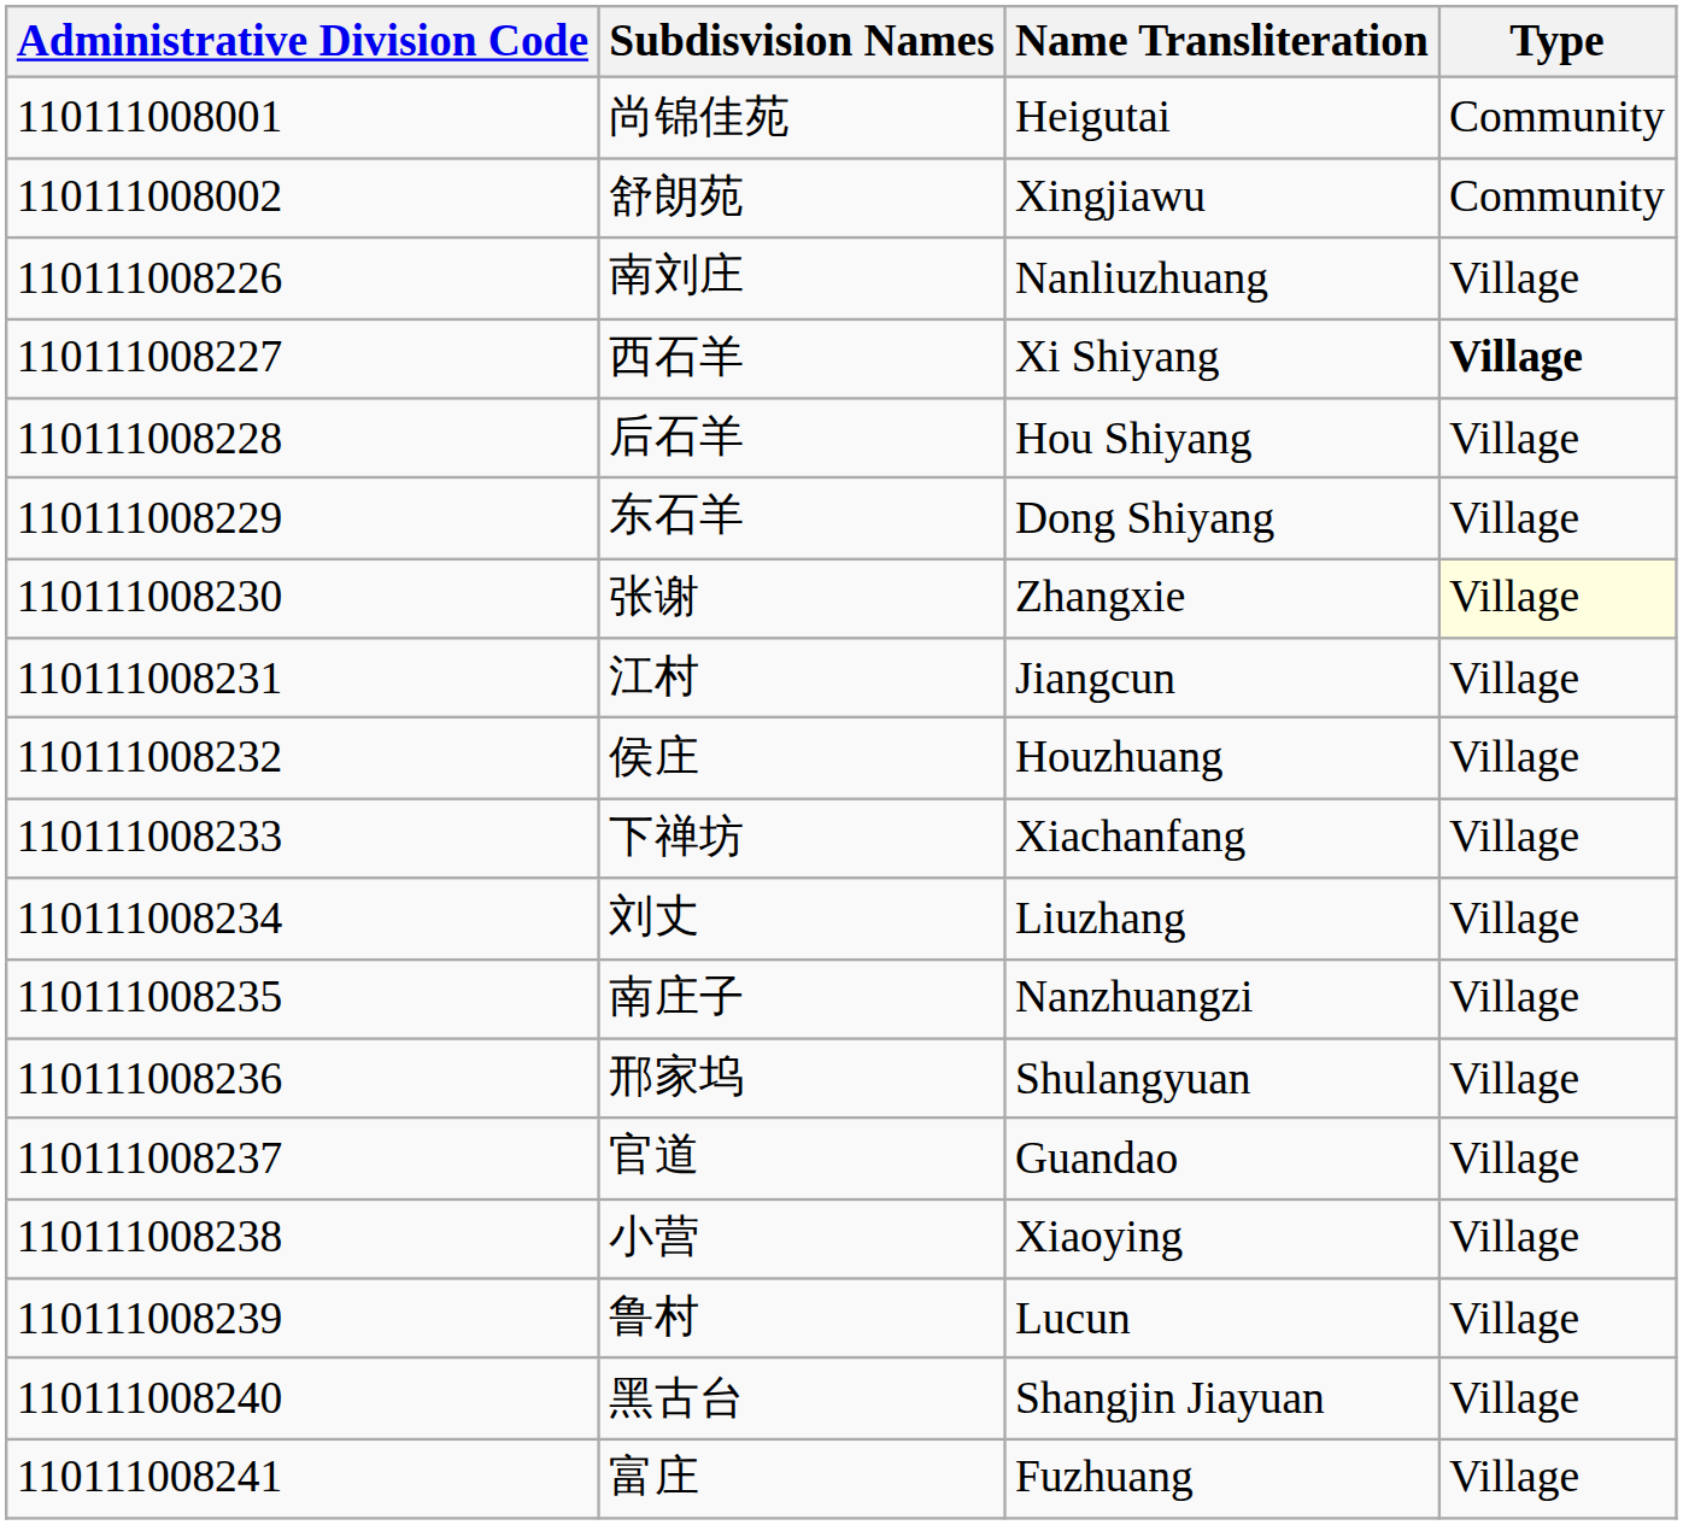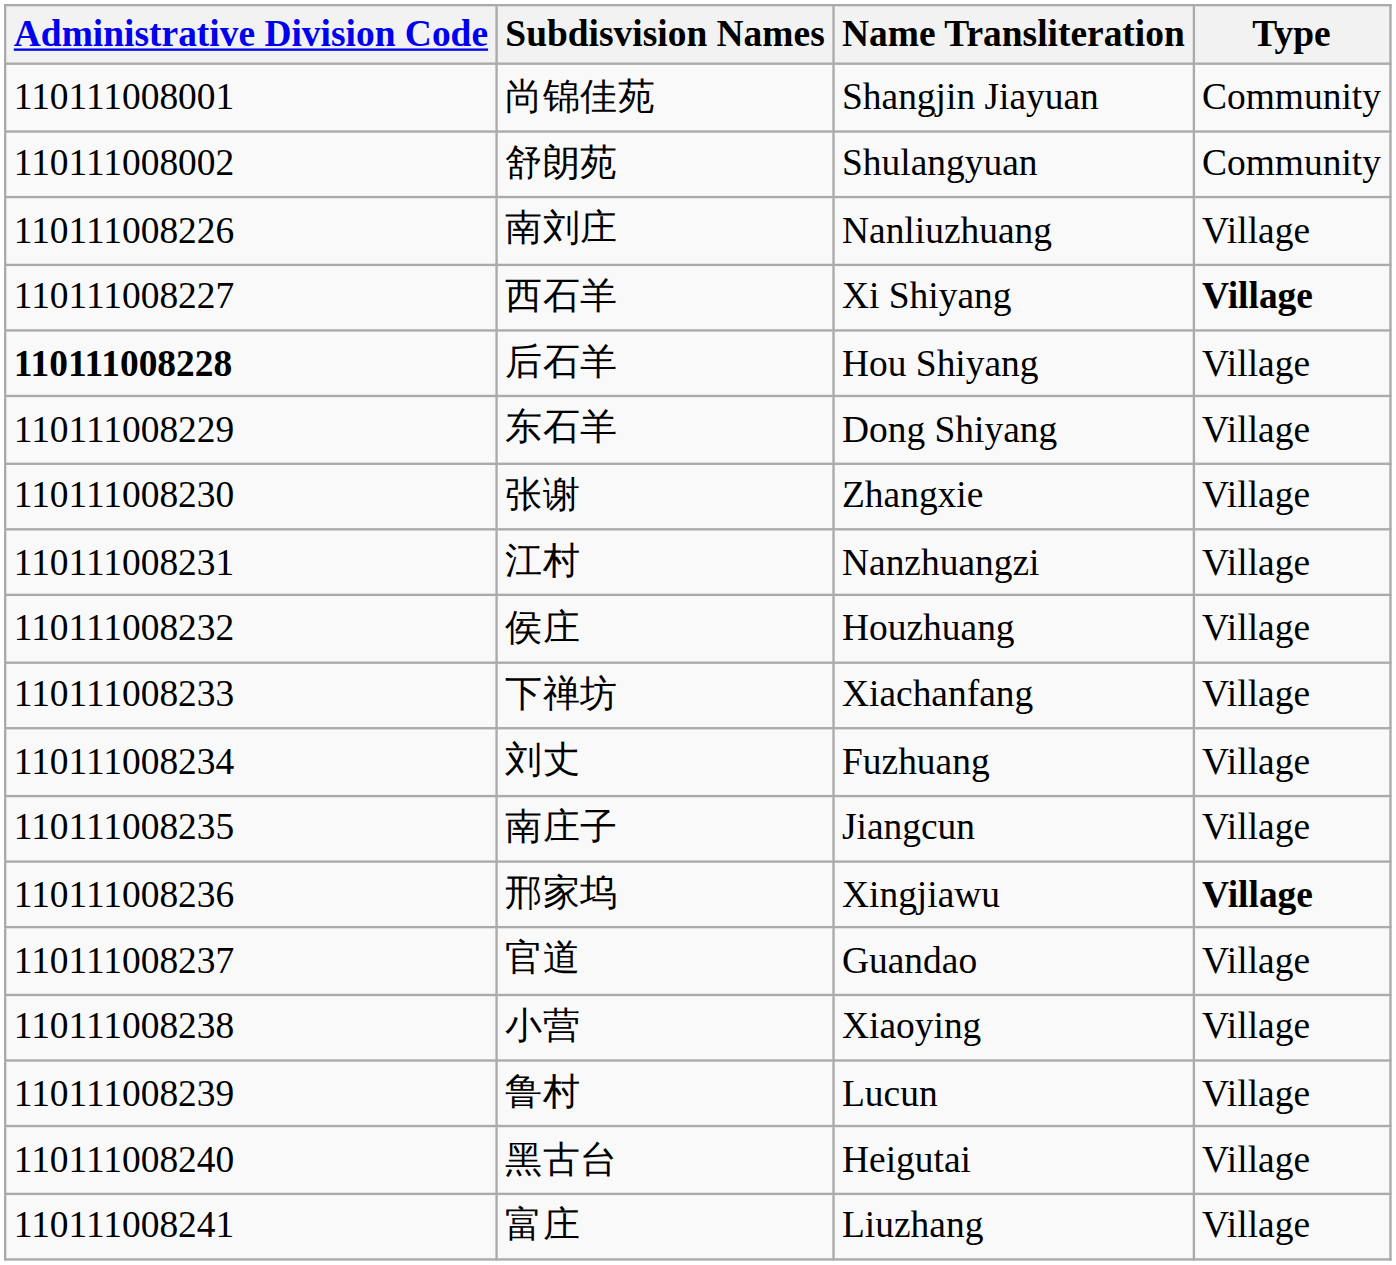 <table class="wikitable sortable">
 <tr>
 <th><a href='#'>Administrative Division Code</a></th>
 <th>Subdisvision Names</th>
 <th>Name Transliteration</th>
 <th>Type</th>
 </tr>
 <tr>
 <td>110111008001</td>
 <td>尚锦佳苑</td>
-<td>Heigutai</td>
+<td>Shangjin Jiayuan</td>
 <td>Community</td>
 </tr>
 <tr>
 <td>110111008002</td>
 <td>舒朗苑</td>
-<td>Xingjiawu</td>
+<td>Shulangyuan</td>
 <td>Community</td>
 </tr>
 <tr>
 <td>110111008226</td>
 <td>南刘庄</td>
 <td>Nanliuzhuang</td>
 <td>Village</td>
 </tr>
 <tr>
 <td>110111008227</td>
 <td>西石羊</td>
 <td>Xi Shiyang</td>
 <td><strong>Village</strong></td>
 </tr>
 <tr>
-<td>110111008228</td>
+<td><strong>110111008228</strong></td>
 <td>后石羊</td>
 <td>Hou Shiyang</td>
 <td>Village</td>
 </tr>
 <tr>
 <td>110111008229</td>
 <td>东石羊</td>
 <td>Dong Shiyang</td>
 <td>Village</td>
 </tr>
 <tr>
 <td>110111008230</td>
 <td>张谢</td>
 <td>Zhangxie</td>
-<td style="background: lightyellow;">Village</td>
+<td>Village</td>
 </tr>
 <tr>
 <td>110111008231</td>
 <td>江村</td>
-<td>Jiangcun</td>
+<td>Nanzhuangzi</td>
 <td>Village</td>
 </tr>
 <tr>
 <td>110111008232</td>
 <td>侯庄</td>
 <td>Houzhuang</td>
 <td>Village</td>
 </tr>
 <tr>
 <td>110111008233</td>
 <td>下禅坊</td>
 <td>Xiachanfang</td>
 <td>Village</td>
 </tr>
 <tr>
 <td>110111008234</td>
 <td>刘丈</td>
-<td>Liuzhang</td>
+<td>Fuzhuang</td>
 <td>Village</td>
 </tr>
 <tr>
 <td>110111008235</td>
 <td>南庄子</td>
-<td>Nanzhuangzi</td>
+<td>Jiangcun</td>
 <td>Village</td>
 </tr>
 <tr>
 <td>110111008236</td>
 <td>邢家坞</td>
-<td>Shulangyuan</td>
-<td>Village</td>
+<td>Xingjiawu</td>
+<td><strong>Village</strong></td>
 </tr>
 <tr>
 <td>110111008237</td>
 <td>官道</td>
 <td>Guandao</td>
 <td>Village</td>
 </tr>
 <tr>
 <td>110111008238</td>
 <td>小营</td>
 <td>Xiaoying</td>
 <td>Village</td>
 </tr>
 <tr>
 <td>110111008239</td>
 <td>鲁村</td>
 <td>Lucun</td>
 <td>Village</td>
 </tr>
 <tr>
 <td>110111008240</td>
 <td>黑古台</td>
-<td>Shangjin Jiayuan</td>
+<td>Heigutai</td>
 <td>Village</td>
 </tr>
 <tr>
 <td>110111008241</td>
 <td>富庄</td>
-<td>Fuzhuang</td>
+<td>Liuzhang</td>
 <td>Village</td>
 </tr>
 </table>
